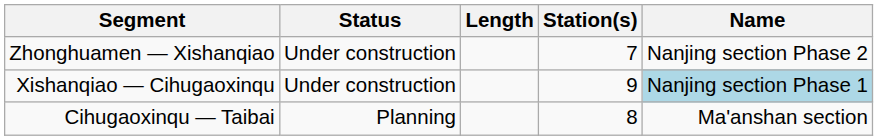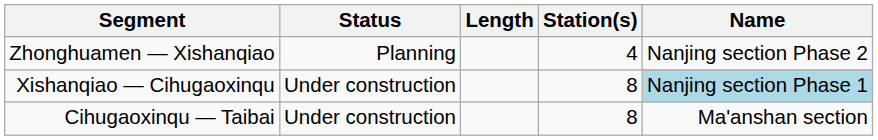 <table class="wikitable" style="border-collapse: collapse; text-align: right;">
 <tr>
 <th>Segment</th>
 <th>Status</th>
 <th>Length</th>
 <th>Station(s)</th>
 <th>Name</th>
 </tr>
 <tr>
 <td>Zhonghuamen — Xishanqiao</td>
-<td>Under construction</td>
+<td>Planning</td>
 <td></td>
-<td>7</td>
+<td>4</td>
 <td>Nanjing section Phase 2</td>
 </tr>
 <tr>
 <td>Xishanqiao — Cihugaoxinqu</td>
 <td>Under construction</td>
 <td></td>
-<td>9</td>
+<td>8</td>
 <td style="background: lightblue;">Nanjing section Phase 1</td>
 </tr>
 <tr>
 <td>Cihugaoxinqu — Taibai</td>
-<td>Planning</td>
+<td>Under construction</td>
 <td></td>
 <td>8</td>
 <td>Ma'anshan section</td>
 </tr>
 </table>
